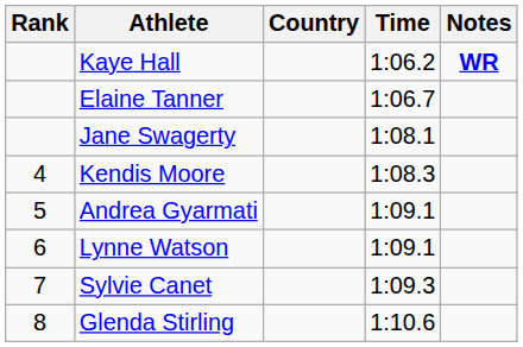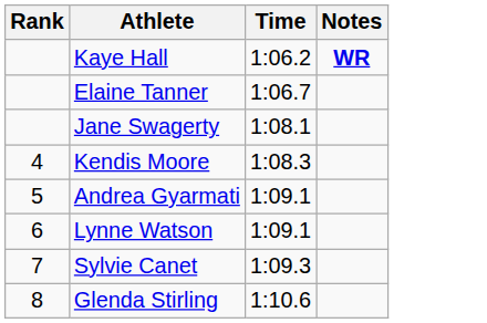 <table class="wikitable sortable" style="text-align:center">
 <tr>
 <th>Rank</th>
 <th>Athlete</th>
-<th>Country</th>
 <th>Time</th>
 <th>Notes</th>
 </tr>
 <tr>
 <td></td>
 <td align=left><a href='#'>Kaye Hall</a></td>
-<td align=left></td>
 <td>1:06.2</td>
 <td><strong><a href='#'>WR</a></strong></td>
 </tr>
 <tr>
 <td></td>
 <td align=left><a href='#'>Elaine Tanner</a></td>
-<td align=left></td>
 <td>1:06.7</td>
 <td><strong>  </strong></td>
 </tr>
 <tr>
 <td></td>
 <td align=left><a href='#'>Jane Swagerty</a></td>
-<td align=left></td>
 <td>1:08.1</td>
 <td><strong> </strong></td>
 </tr>
 <tr>
 <td>4</td>
 <td align=left><a href='#'>Kendis Moore</a></td>
-<td align=left></td>
 <td>1:08.3</td>
 <td><strong> </strong></td>
 </tr>
 <tr>
 <td>5</td>
 <td align=left><a href='#'>Andrea Gyarmati</a></td>
-<td align=left></td>
 <td>1:09.1</td>
 <td><strong> </strong></td>
 </tr>
 <tr>
 <td>6</td>
 <td align=left><a href='#'>Lynne Watson</a></td>
-<td align=left></td>
 <td>1:09.1</td>
 <td><strong> </strong></td>
 </tr>
 <tr>
 <td>7</td>
 <td align=left><a href='#'>Sylvie Canet</a></td>
-<td align=left></td>
 <td>1:09.3</td>
 <td><strong> </strong></td>
 </tr>
 <tr>
 <td>8</td>
 <td align=left><a href='#'>Glenda Stirling</a></td>
-<td align=left></td>
 <td>1:10.6</td>
 <td><strong> </strong></td>
 </tr>
 </table>
